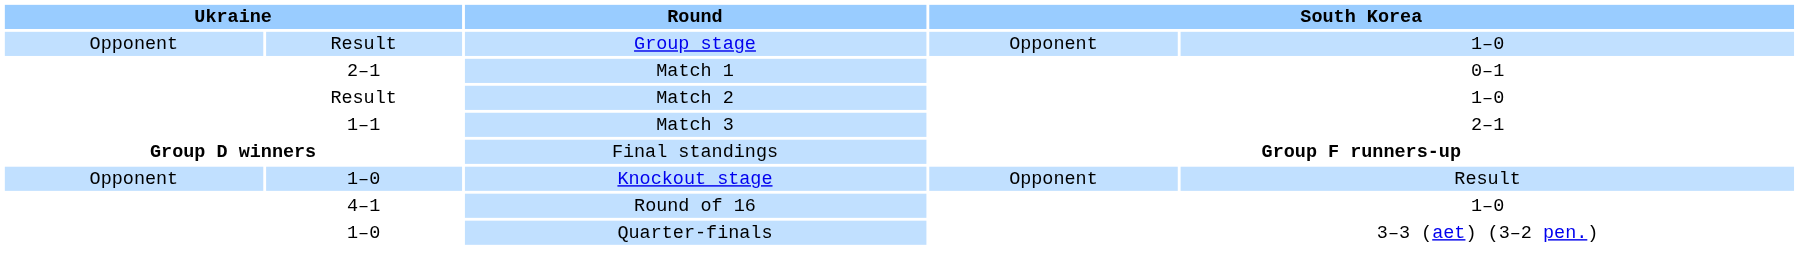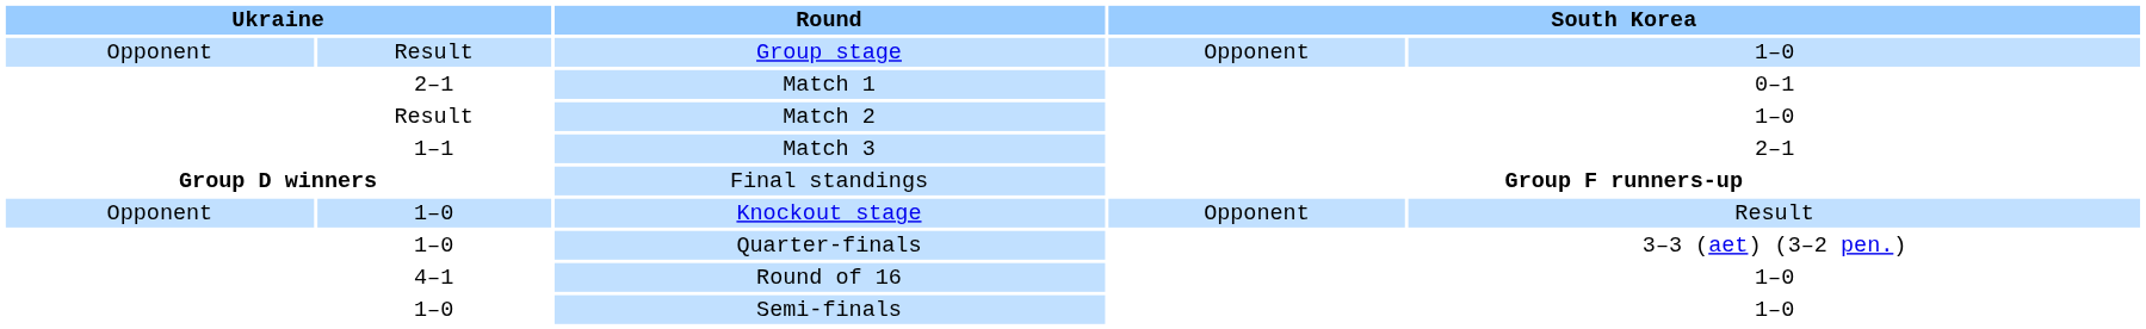 <table style="width:100%;text-align:center">
 <tr style="vertical-align:top;background:#9cf">
 <th colspan=2 style="width:1*">Ukraine</th>
 <th>Round</th>
 <th colspan=2 style="width:1*">South Korea</th>
 </tr>
 <tr style="vertical-align:top;background:#c1e0ff">
 <td>Opponent</td>
 <td>Result</td>
 <td><a href='#'>Group stage</a></td>
 <td>Opponent</td>
 <td>1–0</td>
 </tr>
 <tr>
 <td></td>
 <td>2–1</td>
 <td style="background:#c1e0ff">Match 1</td>
 <td></td>
 <td>0–1</td>
 </tr>
 <tr>
 <td></td>
 <td>Result</td>
 <td style="background:#c1e0ff">Match 2</td>
 <td></td>
 <td>1–0</td>
 </tr>
 <tr>
 <td></td>
 <td>1–1</td>
 <td style="background:#c1e0ff">Match 3</td>
 <td></td>
 <td>2–1</td>
 </tr>
 <tr>
 <td colspan="2" style="text-align:center"><strong>Group D winners</strong><br></td>
 <td style="background:#c1e0ff">Final standings</td>
 <td colspan="2" style="text-align:center"><strong>Group F runners-up</strong><br></td>
 </tr>
 <tr style="vertical-align:top;background:#c1e0ff">
 <td>Opponent</td>
 <td>1–0</td>
 <td><a href='#'>Knockout stage</a></td>
 <td>Opponent</td>
 <td>Result</td>
 </tr>
 <tr>
 <td></td>
+<td>1–0</td>
+<td style="background:#c1e0ff">Quarter-finals</td>
+<td></td>
+<td>3–3 (<a href='#'>aet</a>) (3–2 <a href='#'>pen.</a>)</td>
+</tr>
+<tr>
+<td></td>
 <td>4–1</td>
 <td style="background:#c1e0ff">Round of 16</td>
 <td></td>
 <td>1–0</td>
 </tr>
 <tr>
 <td></td>
 <td>1–0</td>
-<td style="background:#c1e0ff">Quarter-finals</td>
+<td style="background:#c1e0ff">Semi-finals</td>
 <td></td>
-<td>3–3 (<a href='#'>aet</a>) (3–2 <a href='#'>pen.</a>)</td>
+<td>1–0</td>
 </tr>
 </table>
